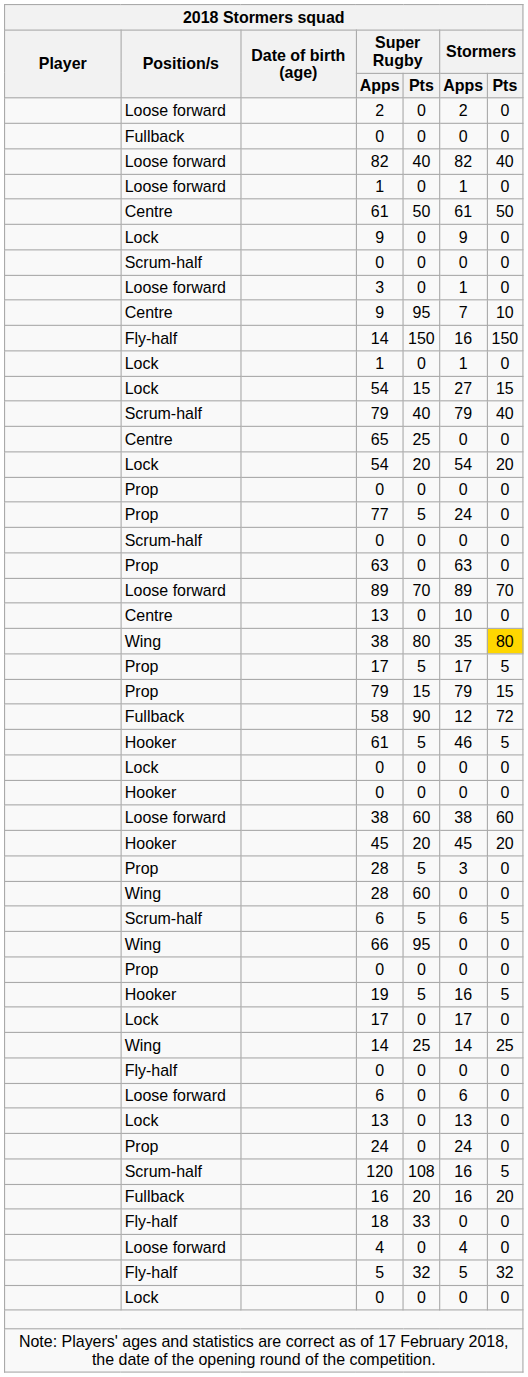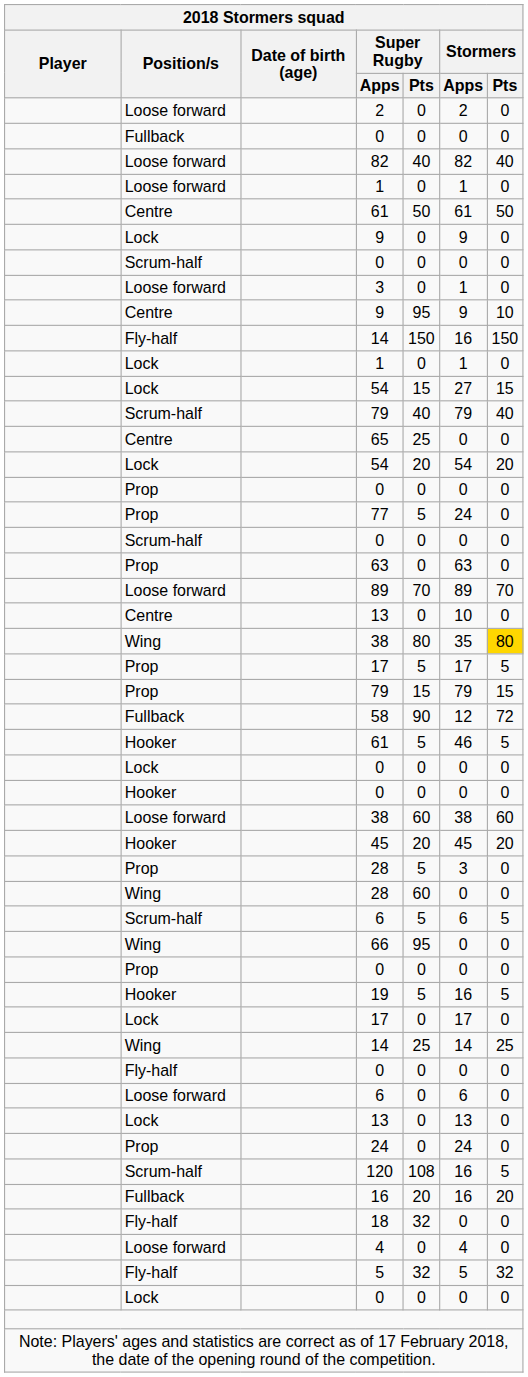 <table class="wikitable sortable" style="text-align:left; font-size:90%; width:75%">
 <tr>
 <th colspan=100%>2018 Stormers squad</th>
 </tr>
 <tr>
 <th style="width:24%;" rowspan=2>Player</th>
 <th style="width:24%;" rowspan=2>Position/s</th>
 <th style="width:24%;" rowspan=2>Date of birth (age)</th>
 <th colspan=2>Super Rugby</th>
 <th colspan=2>Stormers</th>
 </tr>
 <tr>
 <th style="width:7%;">Apps</th>
 <th style="width:7%;">Pts</th>
 <th style="width:7%;">Apps</th>
 <th style="width:7%;">Pts<br></th>
 </tr>
 <tr>
 <td> </td>
 <td>Loose forward</td>
 <td></td>
 <td style="text-align:center;">2</td>
 <td style="text-align:center;">0</td>
 <td style="text-align:center;">2</td>
 <td style="text-align:center;">0</td>
 </tr>
 <tr>
 <td> </td>
 <td>Fullback</td>
 <td></td>
 <td style="text-align:center;">0</td>
 <td style="text-align:center;">0</td>
 <td style="text-align:center;">0</td>
 <td style="text-align:center;">0</td>
 </tr>
 <tr>
 <td> </td>
 <td>Loose forward</td>
 <td></td>
 <td style="text-align:center;">82</td>
 <td style="text-align:center;">40</td>
 <td style="text-align:center;">82</td>
 <td style="text-align:center;">40</td>
 </tr>
 <tr>
 <td> </td>
 <td>Loose forward</td>
 <td></td>
 <td style="text-align:center;">1</td>
 <td style="text-align:center;">0</td>
 <td style="text-align:center;">1</td>
 <td style="text-align:center;">0</td>
 </tr>
 <tr>
 <td> </td>
 <td>Centre</td>
 <td></td>
 <td style="text-align:center;">61</td>
 <td style="text-align:center;">50</td>
 <td style="text-align:center;">61</td>
 <td style="text-align:center;">50</td>
 </tr>
 <tr>
 <td> </td>
 <td>Lock</td>
 <td></td>
 <td style="text-align:center;">9</td>
 <td style="text-align:center;">0</td>
 <td style="text-align:center;">9</td>
 <td style="text-align:center;">0</td>
 </tr>
 <tr>
 <td> </td>
 <td>Scrum-half</td>
 <td></td>
 <td style="text-align:center;">0</td>
 <td style="text-align:center;">0</td>
 <td style="text-align:center;">0</td>
 <td style="text-align:center;">0</td>
 </tr>
 <tr>
 <td> </td>
 <td>Loose forward</td>
 <td></td>
 <td style="text-align:center;">3</td>
 <td style="text-align:center;">0</td>
 <td style="text-align:center;">1</td>
 <td style="text-align:center;">0</td>
 </tr>
 <tr>
 <td> </td>
 <td>Centre</td>
 <td></td>
 <td style="text-align:center;">9</td>
 <td style="text-align:center;">95</td>
-<td style="text-align:center;">7</td>
+<td style="text-align:center;">9</td>
 <td style="text-align:center;">10</td>
 </tr>
 <tr>
 <td> </td>
 <td>Fly-half</td>
 <td></td>
 <td style="text-align:center;">14</td>
 <td style="text-align:center;">150</td>
 <td style="text-align:center;">16</td>
 <td style="text-align:center;">150</td>
 </tr>
 <tr>
 <td> </td>
 <td>Lock</td>
 <td></td>
 <td style="text-align:center;">1</td>
 <td style="text-align:center;">0</td>
 <td style="text-align:center;">1</td>
 <td style="text-align:center;">0</td>
 </tr>
 <tr>
 <td> </td>
 <td>Lock</td>
 <td></td>
 <td style="text-align:center;">54</td>
 <td style="text-align:center;">15</td>
 <td style="text-align:center;">27</td>
 <td style="text-align:center;">15</td>
 </tr>
 <tr>
 <td> </td>
 <td>Scrum-half</td>
 <td></td>
 <td style="text-align:center;">79</td>
 <td style="text-align:center;">40</td>
 <td style="text-align:center;">79</td>
 <td style="text-align:center;">40</td>
 </tr>
 <tr>
 <td> </td>
 <td>Centre</td>
 <td></td>
 <td style="text-align:center;">65</td>
 <td style="text-align:center;">25</td>
 <td style="text-align:center;">0</td>
 <td style="text-align:center;">0</td>
 </tr>
 <tr>
 <td> </td>
 <td>Lock</td>
 <td></td>
 <td style="text-align:center;">54</td>
 <td style="text-align:center;">20</td>
 <td style="text-align:center;">54</td>
 <td style="text-align:center;">20</td>
 </tr>
 <tr>
 <td> </td>
 <td>Prop</td>
 <td></td>
 <td style="text-align:center;">0</td>
 <td style="text-align:center;">0</td>
 <td style="text-align:center;">0</td>
 <td style="text-align:center;">0</td>
 </tr>
 <tr>
 <td> </td>
 <td>Prop</td>
 <td></td>
 <td style="text-align:center;">77</td>
 <td style="text-align:center;">5</td>
 <td style="text-align:center;">24</td>
 <td style="text-align:center;">0</td>
 </tr>
 <tr>
 <td> </td>
 <td>Scrum-half</td>
 <td></td>
 <td style="text-align:center;">0</td>
 <td style="text-align:center;">0</td>
 <td style="text-align:center;">0</td>
 <td style="text-align:center;">0</td>
 </tr>
 <tr>
 <td> </td>
 <td>Prop</td>
 <td></td>
 <td style="text-align:center;">63</td>
 <td style="text-align:center;">0</td>
 <td style="text-align:center;">63</td>
 <td style="text-align:center;">0</td>
 </tr>
 <tr>
 <td> </td>
 <td>Loose forward</td>
 <td></td>
 <td style="text-align:center;">89</td>
 <td style="text-align:center;">70</td>
 <td style="text-align:center;">89</td>
 <td style="text-align:center;">70</td>
 </tr>
 <tr>
 <td> </td>
 <td>Centre</td>
 <td></td>
 <td style="text-align:center;">13</td>
 <td style="text-align:center;">0</td>
 <td style="text-align:center;">10</td>
 <td style="text-align:center;">0</td>
 </tr>
 <tr>
 <td> </td>
 <td>Wing</td>
 <td></td>
 <td style="text-align:center;">38</td>
 <td style="text-align:center;">80</td>
 <td style="text-align:center;">35</td>
 <td style="background: gold; text-align:center;">80</td>
 </tr>
 <tr>
 <td> </td>
 <td>Prop</td>
 <td></td>
 <td style="text-align:center;">17</td>
 <td style="text-align:center;">5</td>
 <td style="text-align:center;">17</td>
 <td style="text-align:center;">5</td>
 </tr>
 <tr>
 <td> </td>
 <td>Prop</td>
 <td></td>
 <td style="text-align:center;">79</td>
 <td style="text-align:center;">15</td>
 <td style="text-align:center;">79</td>
 <td style="text-align:center;">15</td>
 </tr>
 <tr>
 <td> </td>
 <td>Fullback</td>
 <td></td>
 <td style="text-align:center;">58</td>
 <td style="text-align:center;">90</td>
 <td style="text-align:center;">12</td>
 <td style="text-align:center;">72</td>
 </tr>
 <tr>
 <td> </td>
 <td>Hooker</td>
 <td></td>
 <td style="text-align:center;">61</td>
 <td style="text-align:center;">5</td>
 <td style="text-align:center;">46</td>
 <td style="text-align:center;">5</td>
 </tr>
 <tr>
 <td> </td>
 <td>Lock</td>
 <td></td>
 <td style="text-align:center;">0</td>
 <td style="text-align:center;">0</td>
 <td style="text-align:center;">0</td>
 <td style="text-align:center;">0</td>
 </tr>
 <tr>
 <td> </td>
 <td>Hooker</td>
 <td></td>
 <td style="text-align:center;">0</td>
 <td style="text-align:center;">0</td>
 <td style="text-align:center;">0</td>
 <td style="text-align:center;">0</td>
 </tr>
 <tr>
 <td> </td>
 <td>Loose forward</td>
 <td></td>
 <td style="text-align:center;">38</td>
 <td style="text-align:center;">60</td>
 <td style="text-align:center;">38</td>
 <td style="text-align:center;">60</td>
 </tr>
 <tr>
 <td> </td>
 <td>Hooker</td>
 <td></td>
 <td style="text-align:center;">45</td>
 <td style="text-align:center;">20</td>
 <td style="text-align:center;">45</td>
 <td style="text-align:center;">20</td>
 </tr>
 <tr>
 <td> </td>
 <td>Prop</td>
 <td></td>
 <td style="text-align:center;">28</td>
 <td style="text-align:center;">5</td>
 <td style="text-align:center;">3</td>
 <td style="text-align:center;">0</td>
 </tr>
 <tr>
 <td> </td>
 <td>Wing</td>
 <td></td>
 <td style="text-align:center;">28</td>
 <td style="text-align:center;">60</td>
 <td style="text-align:center;">0</td>
 <td style="text-align:center;">0</td>
 </tr>
 <tr>
 <td> </td>
 <td>Scrum-half</td>
 <td></td>
 <td style="text-align:center;">6</td>
 <td style="text-align:center;">5</td>
 <td style="text-align:center;">6</td>
 <td style="text-align:center;">5</td>
 </tr>
 <tr>
 <td> </td>
 <td>Wing</td>
 <td></td>
 <td style="text-align:center;">66</td>
 <td style="text-align:center;">95</td>
 <td style="text-align:center;">0</td>
 <td style="text-align:center;">0</td>
 </tr>
 <tr>
 <td> </td>
 <td>Prop</td>
 <td></td>
 <td style="text-align:center;">0</td>
 <td style="text-align:center;">0</td>
 <td style="text-align:center;">0</td>
 <td style="text-align:center;">0</td>
 </tr>
 <tr>
 <td> </td>
 <td>Hooker</td>
 <td></td>
 <td style="text-align:center;">19</td>
 <td style="text-align:center;">5</td>
 <td style="text-align:center;">16</td>
 <td style="text-align:center;">5</td>
 </tr>
 <tr>
 <td> </td>
 <td>Lock</td>
 <td></td>
 <td style="text-align:center;">17</td>
 <td style="text-align:center;">0</td>
 <td style="text-align:center;">17</td>
 <td style="text-align:center;">0</td>
 </tr>
 <tr>
 <td> </td>
 <td>Wing</td>
 <td></td>
 <td style="text-align:center;">14</td>
 <td style="text-align:center;">25</td>
 <td style="text-align:center;">14</td>
 <td style="text-align:center;">25</td>
 </tr>
 <tr>
 <td> </td>
 <td>Fly-half</td>
 <td></td>
 <td style="text-align:center;">0</td>
 <td style="text-align:center;">0</td>
 <td style="text-align:center;">0</td>
 <td style="text-align:center;">0</td>
 </tr>
 <tr>
 <td> </td>
 <td>Loose forward</td>
 <td></td>
 <td style="text-align:center;">6</td>
 <td style="text-align:center;">0</td>
 <td style="text-align:center;">6</td>
 <td style="text-align:center;">0</td>
 </tr>
 <tr>
 <td> </td>
 <td>Lock</td>
 <td></td>
 <td style="text-align:center;">13</td>
 <td style="text-align:center;">0</td>
 <td style="text-align:center;">13</td>
 <td style="text-align:center;">0</td>
 </tr>
 <tr>
 <td> </td>
 <td>Prop</td>
 <td></td>
 <td style="text-align:center;">24</td>
 <td style="text-align:center;">0</td>
 <td style="text-align:center;">24</td>
 <td style="text-align:center;">0</td>
 </tr>
 <tr>
 <td> </td>
 <td>Scrum-half</td>
 <td></td>
 <td style="text-align:center;">120</td>
 <td style="text-align:center;">108</td>
 <td style="text-align:center;">16</td>
 <td style="text-align:center;">5</td>
 </tr>
 <tr>
 <td> </td>
 <td>Fullback</td>
 <td></td>
 <td style="text-align:center;">16</td>
 <td style="text-align:center;">20</td>
 <td style="text-align:center;">16</td>
 <td style="text-align:center;">20</td>
 </tr>
 <tr>
 <td> </td>
 <td>Fly-half</td>
 <td></td>
 <td style="text-align:center;">18</td>
-<td style="text-align:center;">33</td>
+<td style="text-align:center;">32</td>
 <td style="text-align:center;">0</td>
 <td style="text-align:center;">0</td>
 </tr>
 <tr>
 <td> </td>
 <td>Loose forward</td>
 <td></td>
 <td style="text-align:center;">4</td>
 <td style="text-align:center;">0</td>
 <td style="text-align:center;">4</td>
 <td style="text-align:center;">0</td>
 </tr>
 <tr>
 <td> </td>
 <td>Fly-half</td>
 <td></td>
 <td style="text-align:center;">5</td>
 <td style="text-align:center;">32</td>
 <td style="text-align:center;">5</td>
 <td style="text-align:center;">32</td>
 </tr>
 <tr>
 <td> </td>
 <td>Lock</td>
 <td></td>
 <td style="text-align:center;">0</td>
 <td style="text-align:center;">0</td>
 <td style="text-align:center;">0</td>
 <td style="text-align:center;">0</td>
 </tr>
 <tr>
 <td colspan="100%" style="height: 10px;"></td>
 </tr>
 <tr>
 <td colspan="100%" style="text-align:center;">Note: Players' ages and statistics are correct as of 17 February 2018, the date of the opening round of the competition.</td>
 </tr>
 </table>
